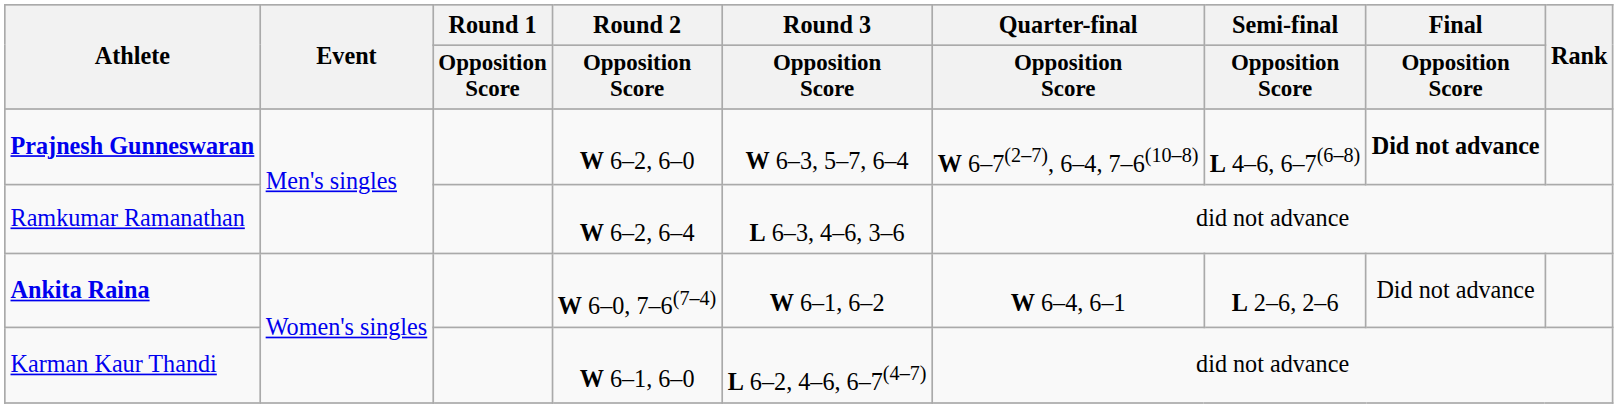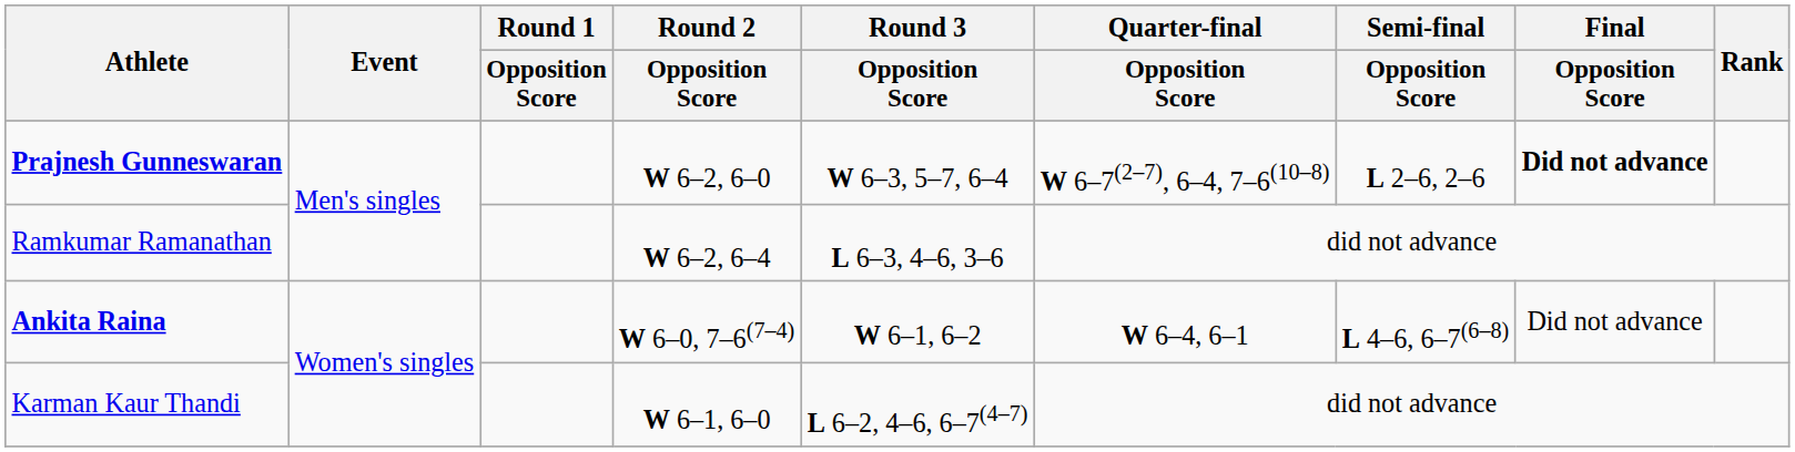 <table class=wikitable style="text-align:center; font-size:90%">
 <tr>
 <th rowspan="2">Athlete</th>
 <th rowspan="2">Event</th>
 <th>Round 1</th>
 <th>Round 2</th>
 <th>Round 3</th>
 <th>Quarter-final</th>
 <th>Semi-final</th>
 <th>Final</th>
 <th rowspan="2">Rank</th>
 </tr>
 <tr style="font-size:95%">
 <th>Opposition<br>Score</th>
 <th>Opposition<br>Score</th>
 <th>Opposition<br>Score</th>
 <th>Opposition<br>Score</th>
 <th>Opposition<br>Score</th>
 <th>Opposition<br>Score</th>
 </tr>
 <tr>
 <td align=left><strong><a href='#'>Prajnesh Gunneswaran</a></strong></td>
 <td align=left rowspan="2"><a href='#'>Men's singles</a></td>
 <td></td>
 <td><br><strong>W</strong> 6–2, 6–0</td>
 <td><br><strong>W</strong> 6–3, 5–7, 6–4</td>
 <td><br><strong>W</strong> 6–7<sup>(2–7)</sup>, 6–4, 7–6<sup>(10–8)</sup></td>
-<td><br><strong>L</strong> 4–6, 6–7<sup>(6–8)</sup></td>
+<td><br><strong>L</strong> 2–6, 2–6</td>
 <td><strong>Did not advance</strong></td>
 <td></td>
 </tr>
 <tr>
 <td align=left><a href='#'>Ramkumar Ramanathan</a></td>
 <td></td>
 <td><br><strong>W</strong> 6–2, 6–4</td>
 <td><br><strong>L</strong> 6–3, 4–6, 3–6</td>
 <td colspan="4">did not advance</td>
 </tr>
 <tr>
 <td align=left><strong><a href='#'>Ankita Raina</a></strong></td>
 <td align=left rowspan="2"><a href='#'>Women's singles</a></td>
 <td></td>
 <td><br><strong>W</strong> 6–0, 7–6<sup>(7–4)</sup></td>
 <td><br><strong>W</strong> 6–1, 6–2</td>
 <td><br><strong>W</strong> 6–4, 6–1</td>
-<td><br><strong>L</strong> 2–6, 2–6</td>
+<td><br><strong>L</strong> 4–6, 6–7<sup>(6–8)</sup></td>
 <td>Did not advance</td>
 <td></td>
 </tr>
 <tr>
 <td align=left><a href='#'>Karman Kaur Thandi</a></td>
 <td></td>
 <td><br><strong>W</strong> 6–1, 6–0</td>
 <td><br><strong>L</strong> 6–2, 4–6, 6–7<sup>(4–7)</sup></td>
 <td colspan=5>did not advance</td>
 </tr>
 </table>
